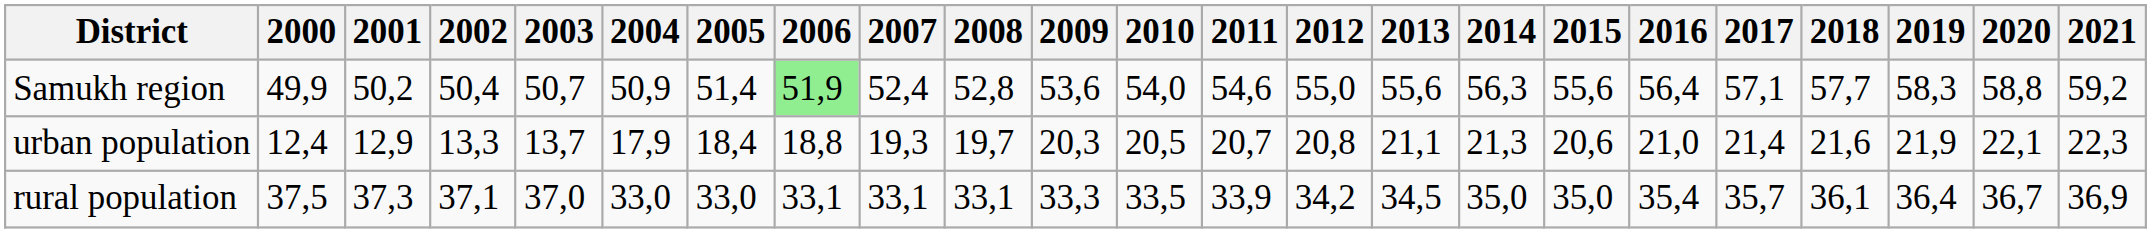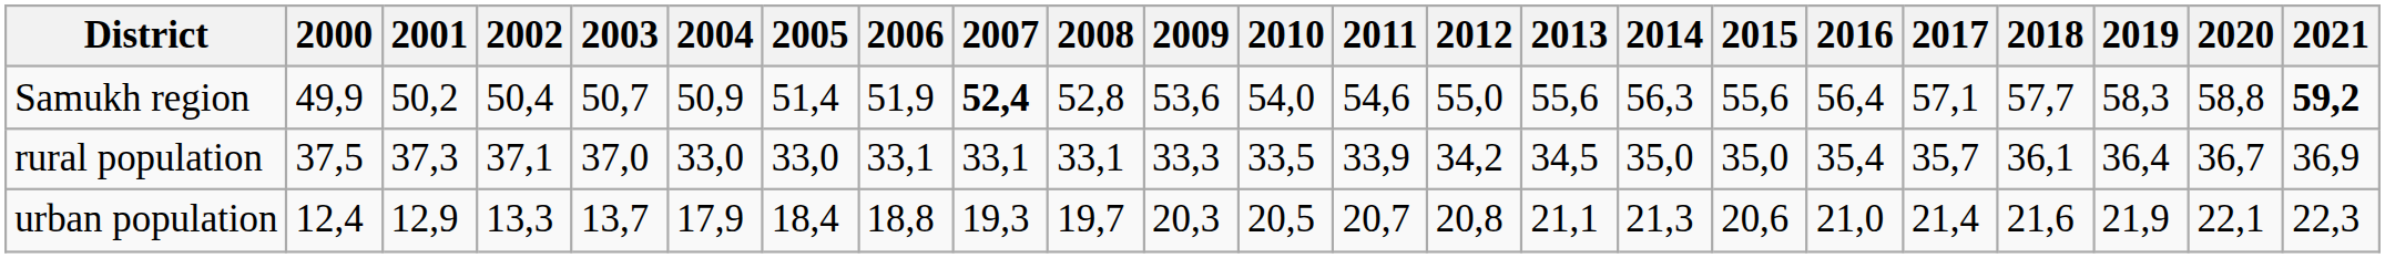 <table class="wikitable">
 <tr>
 <th>District</th>
 <th>2000</th>
 <th>2001</th>
 <th>2002</th>
 <th>2003</th>
 <th>2004</th>
 <th>2005</th>
 <th>2006</th>
 <th>2007</th>
 <th>2008</th>
 <th>2009</th>
 <th>2010</th>
 <th>2011</th>
 <th>2012</th>
 <th>2013</th>
 <th>2014</th>
 <th>2015</th>
 <th>2016</th>
 <th>2017</th>
 <th>2018</th>
 <th>2019</th>
 <th>2020</th>
 <th>2021</th>
 </tr>
 <tr>
 <td>Samukh region</td>
 <td>49,9</td>
 <td>50,2</td>
 <td>50,4</td>
 <td>50,7</td>
 <td>50,9</td>
 <td>51,4</td>
-<td style="background: lightgreen;">51,9</td>
-<td>52,4</td>
+<td>51,9</td>
+<td><strong>52,4</strong></td>
 <td>52,8</td>
 <td>53,6</td>
 <td>54,0</td>
 <td>54,6</td>
 <td>55,0</td>
 <td>55,6</td>
 <td>56,3</td>
 <td>55,6</td>
 <td>56,4</td>
 <td>57,1</td>
 <td>57,7</td>
 <td>58,3</td>
 <td>58,8</td>
-<td>59,2</td>
+<td><strong>59,2</strong></td>
+</tr>
+<tr>
+<td>rural population</td>
+<td>37,5</td>
+<td>37,3</td>
+<td>37,1</td>
+<td>37,0</td>
+<td>33,0</td>
+<td>33,0</td>
+<td>33,1</td>
+<td>33,1</td>
+<td>33,1</td>
+<td>33,3</td>
+<td>33,5</td>
+<td>33,9</td>
+<td>34,2</td>
+<td>34,5</td>
+<td>35,0</td>
+<td>35,0</td>
+<td>35,4</td>
+<td>35,7</td>
+<td>36,1</td>
+<td>36,4</td>
+<td>36,7</td>
+<td>36,9</td>
 </tr>
 <tr>
 <td>urban population</td>
 <td>12,4</td>
 <td>12,9</td>
 <td>13,3</td>
 <td>13,7</td>
 <td>17,9</td>
 <td>18,4</td>
 <td>18,8</td>
 <td>19,3</td>
 <td>19,7</td>
 <td>20,3</td>
 <td>20,5</td>
 <td>20,7</td>
 <td>20,8</td>
 <td>21,1</td>
 <td>21,3</td>
 <td>20,6</td>
 <td>21,0</td>
 <td>21,4</td>
 <td>21,6</td>
 <td>21,9</td>
 <td>22,1</td>
 <td>22,3</td>
 </tr>
-<tr>
-<td>rural population</td>
-<td>37,5</td>
-<td>37,3</td>
-<td>37,1</td>
-<td>37,0</td>
-<td>33,0</td>
-<td>33,0</td>
-<td>33,1</td>
-<td>33,1</td>
-<td>33,1</td>
-<td>33,3</td>
-<td>33,5</td>
-<td>33,9</td>
-<td>34,2</td>
-<td>34,5</td>
-<td>35,0</td>
-<td>35,0</td>
-<td>35,4</td>
-<td>35,7</td>
-<td>36,1</td>
-<td>36,4</td>
-<td>36,7</td>
-<td>36,9</td>
-</tr>
 </table>
